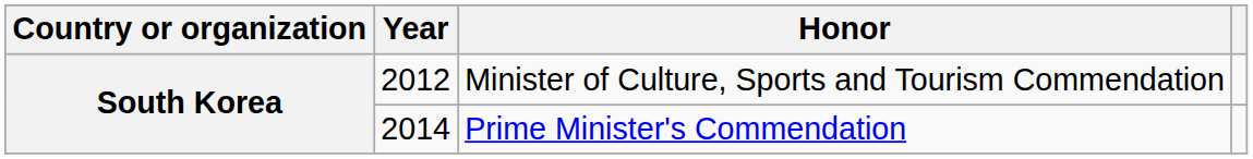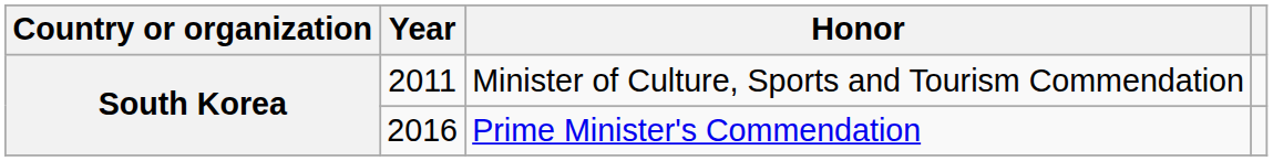 <table class="wikitable plainrowheaders sortable">
 <tr>
 <th scope="col">Country or organization</th>
 <th scope="col">Year</th>
 <th scope="col">Honor</th>
 <th scope="col" class="unsortable"></th>
 </tr>
 <tr>
 <th scope="row" rowspan="2">South Korea</th>
-<td style="text-align:center">2012</td>
+<td style="text-align:center">2011</td>
 <td>Minister of Culture, Sports and Tourism Commendation</td>
 <td style="text-align:center"></td>
 </tr>
 <tr>
-<td style="text-align:center">2014</td>
+<td style="text-align:center">2016</td>
 <td><a href='#'>Prime Minister's Commendation</a></td>
 <td style="text-align:center"></td>
 </tr>
 </table>
